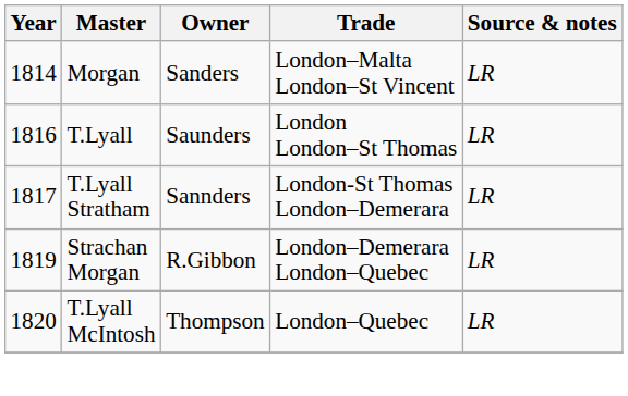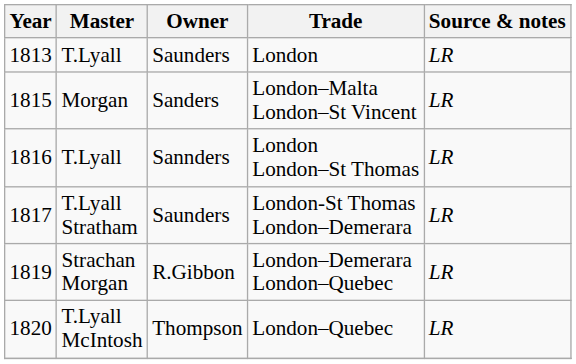 <table class=" wikitable">
 <tr>
 <th>Year</th>
 <th>Master</th>
 <th>Owner</th>
 <th>Trade</th>
 <th>Source & notes</th>
 </tr>
 <tr>
-<td>1814</td>
+<td>1813</td>
+<td>T.Lyall</td>
+<td>Saunders</td>
+<td>London</td>
+<td><em>LR</em></td>
+</tr>
+<tr>
+<td>1815</td>
 <td>Morgan</td>
 <td>Sanders</td>
 <td>London–Malta<br>London–St Vincent</td>
 <td><em>LR</em></td>
 </tr>
 <tr>
 <td>1816</td>
 <td>T.Lyall</td>
-<td>Saunders</td>
+<td>Sannders</td>
 <td>London<br>London–St Thomas</td>
 <td><em>LR</em></td>
 </tr>
 <tr>
 <td>1817</td>
 <td>T.Lyall<br>Stratham</td>
-<td>Sannders</td>
+<td>Saunders</td>
 <td>London-St Thomas<br>London–Demerara</td>
 <td><em>LR</em></td>
 </tr>
 <tr>
 <td>1819</td>
 <td>Strachan<br>Morgan</td>
 <td>R.Gibbon</td>
 <td>London–Demerara<br>London–Quebec</td>
 <td><em>LR</em></td>
 </tr>
 <tr>
 <td>1820</td>
 <td>T.Lyall<br>McIntosh</td>
 <td>Thompson</td>
 <td>London–Quebec</td>
 <td><em>LR</em></td>
 </tr>
 <tr>
 </tr>
 </table>
